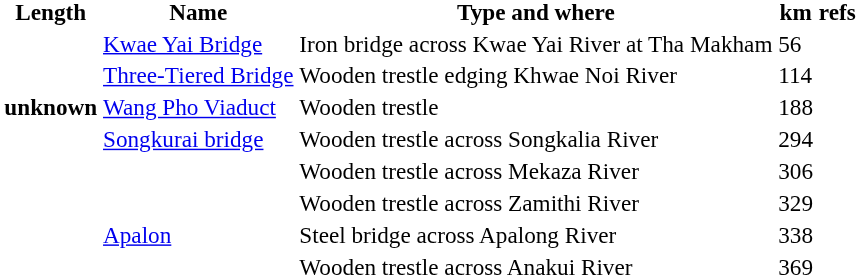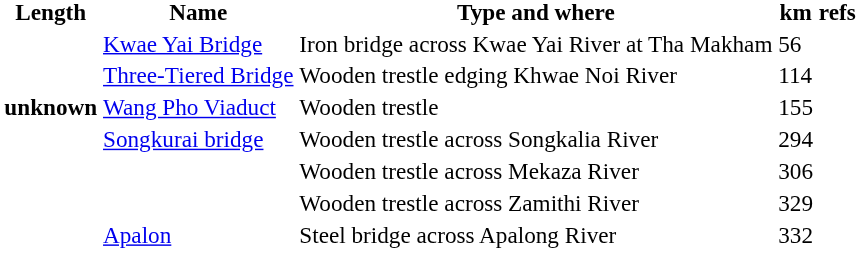 <table>
 <tr>
 <th>Length</th>
 <th>Name</th>
 <th>Type and where</th>
 <th>km</th>
 <th>refs</th>
 </tr>
 <tr>
 <td></td>
 <td><a href='#'>Kwae Yai Bridge</a></td>
 <td>Iron bridge across Kwae Yai River at Tha Makham</td>
 <td>56</td>
 <td></td>
 </tr>
 <tr>
 <td></td>
 <td><a href='#'>Three-Tiered Bridge</a></td>
 <td>Wooden trestle edging Khwae Noi River</td>
 <td>114</td>
 <td></td>
 </tr>
 <tr>
 <td><strong>unknown</strong></td>
 <td><a href='#'>Wang Pho Viaduct</a></td>
 <td>Wooden trestle</td>
-<td>188</td>
+<td>155</td>
 <td></td>
 </tr>
 <tr>
 <td></td>
 <td><a href='#'>Songkurai bridge</a></td>
 <td>Wooden trestle across Songkalia River</td>
 <td>294</td>
 <td></td>
 </tr>
 <tr>
 <td></td>
 <td></td>
 <td>Wooden trestle across Mekaza River</td>
 <td>306</td>
 <td></td>
 </tr>
 <tr>
 <td></td>
 <td></td>
 <td>Wooden trestle across Zamithi River</td>
 <td>329</td>
 <td></td>
 </tr>
 <tr>
 <td></td>
 <td><a href='#'>Apalon</a></td>
 <td>Steel bridge across Apalong River</td>
-<td>338</td>
-<td></td>
-</tr>
-<tr>
-<td></td>
-<td></td>
-<td>Wooden trestle across Anakui River</td>
-<td>369</td>
+<td>332</td>
 <td></td>
 </tr>
 </table>
